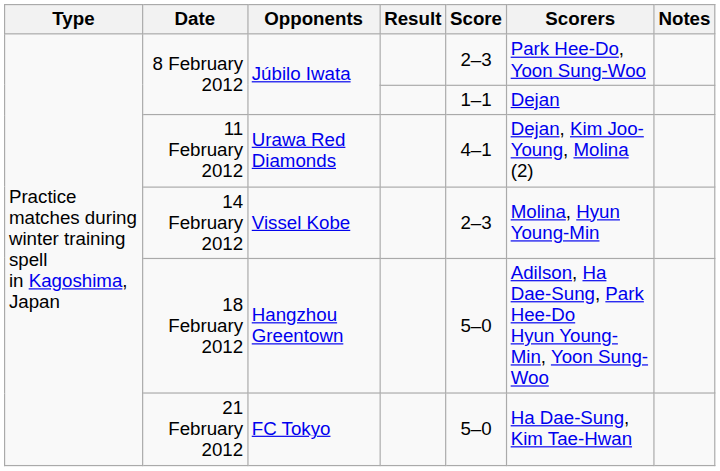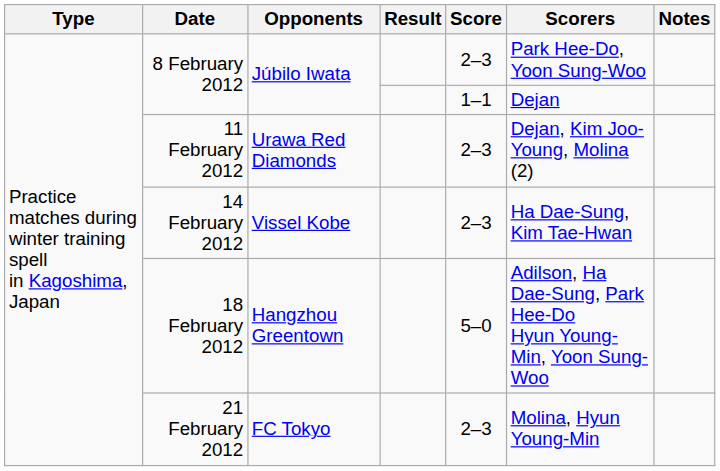 <table class="wikitable" style="text-align:center">
 <tr>
 <th>Type</th>
 <th>Date</th>
 <th>Opponents</th>
 <th>Result</th>
 <th>Score</th>
 <th>Scorers</th>
 <th>Notes</th>
 </tr>
 <tr>
 <td rowspan=6 align=left>Practice matches during<br>winter training spell <br>in <a href='#'>Kagoshima</a>, Japan</td>
 <td align=right rowspan="2">8 February 2012</td>
 <td rowspan=2 align=left> <a href='#'>Júbilo Iwata</a></td>
 <td></td>
 <td>2–3</td>
 <td align=left> <a href='#'>Park Hee-Do</a>,  <a href='#'>Yoon Sung-Woo</a></td>
 <td></td>
 </tr>
 <tr>
 <td></td>
 <td>1–1</td>
 <td align=left> <a href='#'>Dejan</a></td>
 <td></td>
 </tr>
 <tr>
 <td align=right>11 February 2012</td>
 <td align=left> <a href='#'>Urawa Red Diamonds</a></td>
 <td></td>
-<td>4–1</td>
+<td>2–3</td>
 <td align=left> <a href='#'>Dejan</a>,  <a href='#'>Kim Joo-Young</a>,  <a href='#'>Molina</a> (2)</td>
 <td></td>
 </tr>
 <tr>
 <td align=right>14 February 2012</td>
 <td align=left> <a href='#'>Vissel Kobe</a></td>
 <td></td>
 <td>2–3</td>
-<td align=left> <a href='#'>Molina</a>,  <a href='#'>Hyun Young-Min</a></td>
+<td align=left> <a href='#'>Ha Dae-Sung</a>,  <a href='#'>Kim Tae-Hwan</a></td>
 <td></td>
 </tr>
 <tr>
 <td align=right>18 February 2012</td>
 <td align=left> <a href='#'>Hangzhou Greentown</a></td>
 <td></td>
 <td>5–0</td>
 <td align=left> <a href='#'>Adilson</a>,  <a href='#'>Ha Dae-Sung</a>,  <a href='#'>Park Hee-Do</a><br> <a href='#'>Hyun Young-Min</a>,  <a href='#'>Yoon Sung-Woo</a></td>
 <td></td>
 </tr>
 <tr>
 <td align=right>21 February 2012</td>
 <td align=left> <a href='#'>FC Tokyo</a></td>
 <td></td>
-<td>5–0</td>
-<td align=left> <a href='#'>Ha Dae-Sung</a>,  <a href='#'>Kim Tae-Hwan</a></td>
+<td>2–3</td>
+<td align=left> <a href='#'>Molina</a>,  <a href='#'>Hyun Young-Min</a></td>
 <td></td>
 </tr>
 </table>
